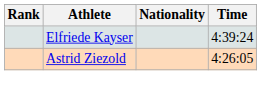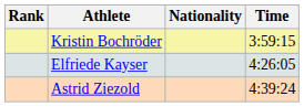 <table class="wikitable sortable">
 <tr>
 <th>Rank</th>
 <th>Athlete</th>
 <th>Nationality</th>
 <th>Time</th>
 </tr>
+<tr bgcolor="#F7F6A8">
+<td align=center></td>
+<td><a href='#'>Kristin Bochröder</a></td>
+<td></td>
+<td>3:59:15</td>
+</tr>
 <tr bgcolor="#DCE5E5">
 <td align=center></td>
 <td><a href='#'>Elfriede Kayser</a></td>
 <td></td>
-<td>4:39:24</td>
+<td>4:26:05</td>
 </tr>
 <tr bgcolor="#FFDAB9">
 <td align=center></td>
 <td><a href='#'>Astrid Ziezold</a></td>
 <td></td>
-<td>4:26:05</td>
+<td>4:39:24</td>
 </tr>
 </table>
